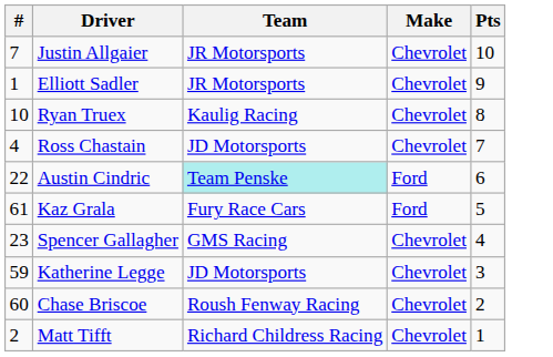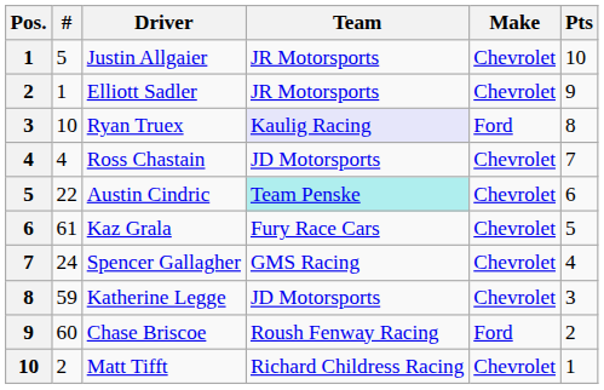 <table class="wikitable" style="font-size:95%">
 <tr>
+<th>Pos.</th>
 <th>#</th>
 <th>Driver</th>
 <th>Team</th>
 <th>Make</th>
 <th>Pts</th>
 </tr>
 <tr>
-<td>7</td>
+<th>1</th>
+<td>5</td>
 <td><a href='#'>Justin Allgaier</a></td>
 <td><a href='#'>JR Motorsports</a></td>
 <td><a href='#'>Chevrolet</a></td>
 <td>10</td>
 </tr>
 <tr>
+<th>2</th>
 <td>1</td>
 <td><a href='#'>Elliott Sadler</a></td>
 <td><a href='#'>JR Motorsports</a></td>
 <td><a href='#'>Chevrolet</a></td>
 <td>9</td>
 </tr>
 <tr>
+<th>3</th>
 <td>10</td>
 <td><a href='#'>Ryan Truex</a></td>
-<td><a href='#'>Kaulig Racing</a></td>
-<td><a href='#'>Chevrolet</a></td>
+<td style="background: lavender;"><a href='#'>Kaulig Racing</a></td>
+<td><a href='#'>Ford</a></td>
 <td>8</td>
 </tr>
 <tr>
+<th>4</th>
 <td>4</td>
 <td><a href='#'>Ross Chastain</a></td>
 <td><a href='#'>JD Motorsports</a></td>
 <td><a href='#'>Chevrolet</a></td>
 <td>7</td>
 </tr>
 <tr>
+<th>5</th>
 <td>22</td>
 <td><a href='#'>Austin Cindric</a></td>
 <td style="background: paleturquoise;"><a href='#'>Team Penske</a></td>
-<td><a href='#'>Ford</a></td>
+<td><a href='#'>Chevrolet</a></td>
 <td>6</td>
 </tr>
 <tr>
+<th>6</th>
 <td>61</td>
 <td><a href='#'>Kaz Grala</a></td>
 <td><a href='#'>Fury Race Cars</a></td>
-<td><a href='#'>Ford</a></td>
+<td><a href='#'>Chevrolet</a></td>
 <td>5</td>
 </tr>
 <tr>
-<td>23</td>
+<th>7</th>
+<td>24</td>
 <td><a href='#'>Spencer Gallagher</a></td>
 <td><a href='#'>GMS Racing</a></td>
 <td><a href='#'>Chevrolet</a></td>
 <td>4</td>
 </tr>
 <tr>
+<th>8</th>
 <td>59</td>
 <td><a href='#'>Katherine Legge</a></td>
 <td><a href='#'>JD Motorsports</a></td>
 <td><a href='#'>Chevrolet</a></td>
 <td>3</td>
 </tr>
 <tr>
+<th>9</th>
 <td>60</td>
 <td><a href='#'>Chase Briscoe</a></td>
 <td><a href='#'>Roush Fenway Racing</a></td>
-<td><a href='#'>Chevrolet</a></td>
+<td><a href='#'>Ford</a></td>
 <td>2</td>
 </tr>
 <tr>
+<th>10</th>
 <td>2</td>
 <td><a href='#'>Matt Tifft</a></td>
 <td><a href='#'>Richard Childress Racing</a></td>
 <td><a href='#'>Chevrolet</a></td>
 <td>1</td>
 </tr>
 </table>
